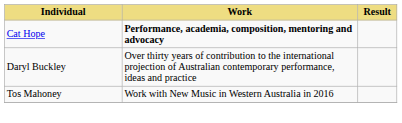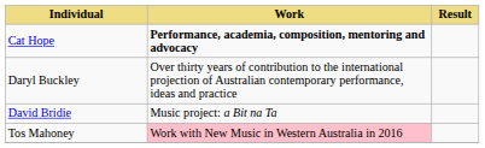 <table class="wikitable" width=100%>
 <tr>
 <th style="width:30%;background:#EEDD82;">Individual</th>
 <th style="width:60%;background:#EEDD82;">Work</th>
 <th style="width:10%;background:#EEDD82;">Result<br></th>
 </tr>
 <tr>
 <td><a href='#'>Cat Hope</a></td>
 <td><strong>Performance, academia, composition, mentoring and advocacy</strong></td>
 <td></td>
 </tr>
 <tr>
 <td>Daryl Buckley</td>
 <td>Over thirty years of contribution to the international projection of Australian contemporary performance, ideas and practice</td>
 <td></td>
 </tr>
 <tr>
+<td><a href='#'>David Bridie</a></td>
+<td>Music project: <em>a Bit na Ta</em></td>
+<td></td>
+</tr>
+<tr>
 <td>Tos Mahoney</td>
-<td>Work with New Music in Western Australia in 2016</td>
+<td style="background: pink;">Work with New Music in Western Australia in 2016</td>
 <td></td>
 </tr>
 <tr>
 </tr>
 </table>
